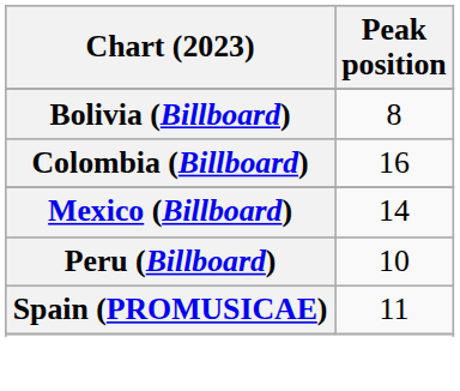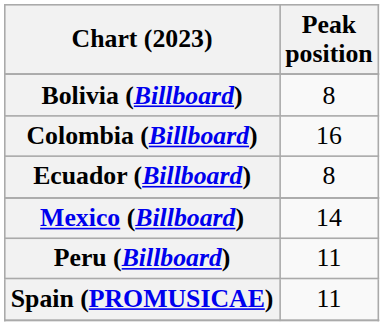 <table class="wikitable sortable plainrowheaders" style="text-align:center">
 <tr>
 <th scope="col">Chart (2023)</th>
 <th scope="col">Peak<br>position</th>
 </tr>
 <tr>
 </tr>
 <tr>
 <th scope="row">Bolivia (<em><a href='#'>Billboard</a></em>)</th>
 <td>8</td>
 </tr>
 <tr>
 <th scope="row">Colombia (<em><a href='#'>Billboard</a></em>)</th>
 <td>16</td>
 </tr>
 <tr>
+<th scope="row">Ecuador (<em><a href='#'>Billboard</a></em>)</th>
+<td>8</td>
+</tr>
+<tr>
 </tr>
 <tr>
 <th scope="row"><a href='#'>Mexico</a> (<em><a href='#'>Billboard</a></em>)</th>
 <td>14</td>
 </tr>
 <tr>
 <th scope="row">Peru (<em><a href='#'>Billboard</a></em>)</th>
-<td>10</td>
+<td>11</td>
 </tr>
 <tr>
 <th scope="row">Spain (<a href='#'>PROMUSICAE</a>)</th>
 <td>11</td>
 </tr>
 <tr>
 </tr>
 <tr>
 </tr>
 </table>
